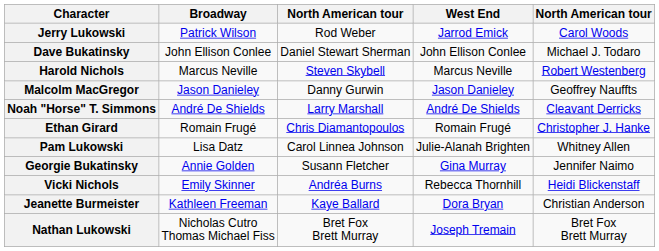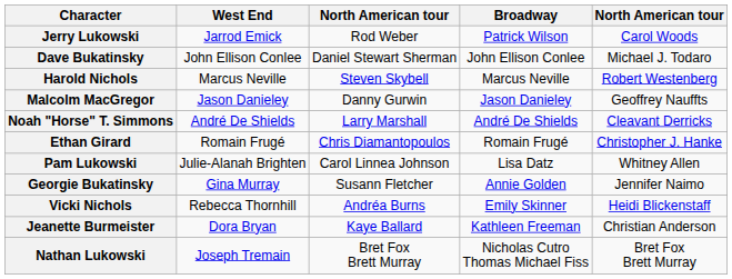 <table class="wikitable">
 <tr>
 <th>Character</th>
+<th>West End<br></th>
+<th>North American tour<br></th>
 <th>Broadway<br></th>
-<th>North American tour<br></th>
-<th>West End<br></th>
 <th>North American tour<br></th>
 </tr>
 <tr>
 <th>Jerry Lukowski</th>
+<td align="center"><a href='#'>Jarrod Emick</a></td>
+<td align="center">Rod Weber</td>
 <td align="center"><a href='#'>Patrick Wilson</a></td>
-<td align="center">Rod Weber</td>
-<td align="center"><a href='#'>Jarrod Emick</a></td>
 <td align="center"><a href='#'>Carol Woods</a></td>
 </tr>
 <tr>
 <th>Dave Bukatinsky</th>
 <td align="center">John Ellison Conlee</td>
 <td align="center">Daniel Stewart Sherman</td>
 <td align="center">John Ellison Conlee</td>
 <td align="center">Michael J. Todaro</td>
 </tr>
 <tr>
 <th>Harold Nichols</th>
 <td align="center">Marcus Neville</td>
 <td align="center"><a href='#'>Steven Skybell</a></td>
 <td align="center">Marcus Neville</td>
 <td align="center"><a href='#'>Robert Westenberg</a></td>
 </tr>
 <tr>
 <th>Malcolm MacGregor</th>
 <td align="center"><a href='#'>Jason Danieley</a></td>
 <td align="center">Danny Gurwin</td>
 <td align="center"><a href='#'>Jason Danieley</a></td>
 <td align="center">Geoffrey Nauffts</td>
 </tr>
 <tr>
 <th>Noah "Horse" T. Simmons</th>
 <td align="center"><a href='#'>André De Shields</a></td>
 <td align="center"><a href='#'>Larry Marshall</a></td>
 <td align="center"><a href='#'>André De Shields</a></td>
 <td align="center"><a href='#'>Cleavant Derricks</a></td>
 </tr>
 <tr>
 <th>Ethan Girard</th>
 <td align="center">Romain Frugé</td>
 <td align="center"><a href='#'>Chris Diamantopoulos</a></td>
 <td align="center">Romain Frugé</td>
 <td align="center"><a href='#'>Christopher J. Hanke</a></td>
 </tr>
 <tr>
 <th>Pam Lukowski</th>
+<td align="center">Julie-Alanah Brighten</td>
+<td align="center">Carol Linnea Johnson</td>
 <td align="center">Lisa Datz</td>
-<td align="center">Carol Linnea Johnson</td>
-<td align="center">Julie-Alanah Brighten</td>
 <td align="center">Whitney Allen</td>
 </tr>
 <tr>
 <th>Georgie Bukatinsky</th>
+<td align="center"><a href='#'>Gina Murray</a></td>
+<td align="center">Susann Fletcher</td>
 <td align="center"><a href='#'>Annie Golden</a></td>
-<td align="center">Susann Fletcher</td>
-<td align="center"><a href='#'>Gina Murray</a></td>
 <td align="center">Jennifer Naimo</td>
 </tr>
 <tr>
 <th>Vicki Nichols</th>
+<td align="center">Rebecca Thornhill</td>
+<td align="center"><a href='#'>Andréa Burns</a></td>
 <td align="center"><a href='#'>Emily Skinner</a></td>
-<td align="center"><a href='#'>Andréa Burns</a></td>
-<td align="center">Rebecca Thornhill</td>
 <td align="center"><a href='#'>Heidi Blickenstaff</a></td>
 </tr>
 <tr>
 <th>Jeanette Burmeister</th>
+<td align="center"><a href='#'>Dora Bryan</a></td>
+<td align="center"><a href='#'>Kaye Ballard</a></td>
 <td align="center"><a href='#'>Kathleen Freeman</a></td>
-<td align="center"><a href='#'>Kaye Ballard</a></td>
-<td align="center"><a href='#'>Dora Bryan</a></td>
 <td align="center">Christian Anderson</td>
 </tr>
 <tr>
 <th>Nathan Lukowski</th>
+<td align="center"><a href='#'>Joseph Tremain</a></td>
+<td align="center">Bret Fox<br>Brett Murray</td>
 <td align="center">Nicholas Cutro<br>Thomas Michael Fiss</td>
-<td align="center">Bret Fox<br>Brett Murray</td>
-<td align="center"><a href='#'>Joseph Tremain</a></td>
 <td align="center">Bret Fox<br>Brett Murray</td>
 </tr>
 </table>
